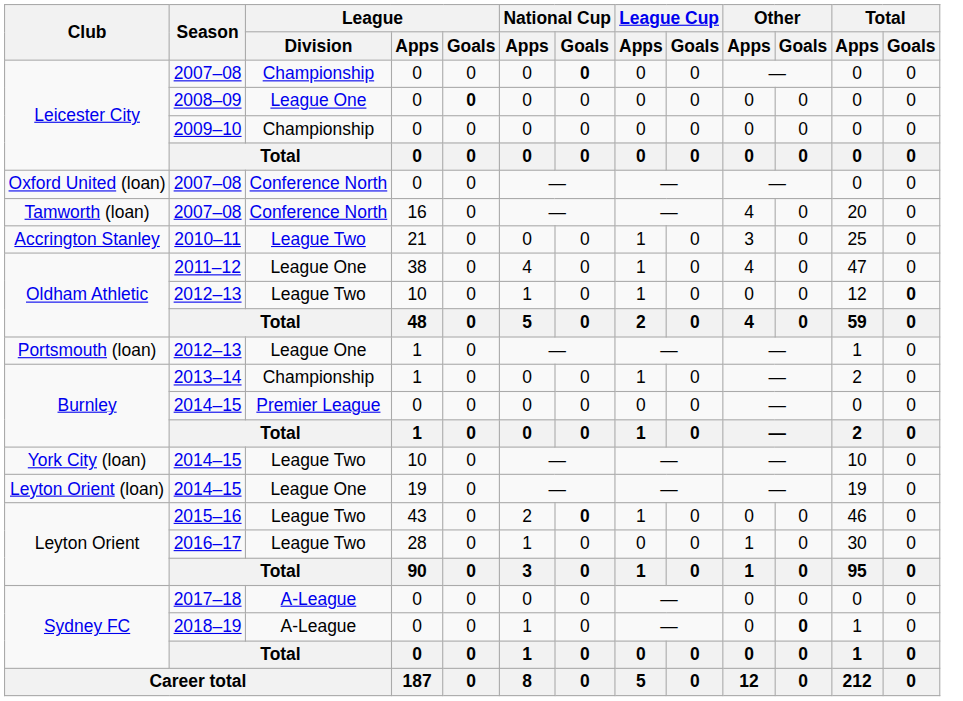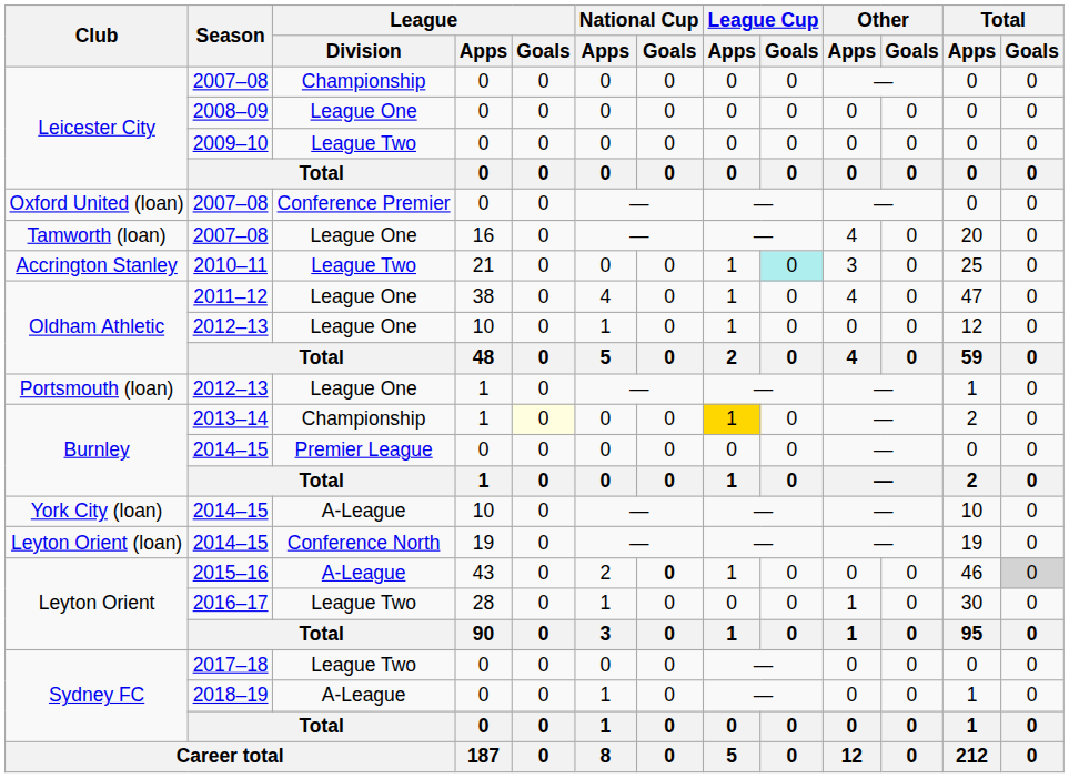 <table class=wikitable style="text-align: center;">
 <tr>
 <th rowspan=2>Club</th>
 <th rowspan=2>Season</th>
 <th colspan=3>League</th>
 <th colspan=2>National Cup</th>
 <th colspan=2><a href='#'>League Cup</a></th>
 <th colspan=2>Other</th>
 <th colspan=2>Total</th>
 </tr>
 <tr>
 <th>Division</th>
 <th>Apps</th>
 <th>Goals</th>
 <th>Apps</th>
 <th>Goals</th>
 <th>Apps</th>
 <th>Goals</th>
 <th>Apps</th>
 <th>Goals</th>
 <th>Apps</th>
 <th>Goals</th>
 </tr>
 <tr>
 <td rowspan=4><a href='#'>Leicester City</a></td>
 <td><a href='#'>2007–08</a></td>
 <td><a href='#'>Championship</a></td>
 <td>0</td>
 <td>0</td>
 <td>0</td>
-<td><strong>0</strong></td>
+<td>0</td>
 <td>0</td>
 <td>0</td>
 <td colspan=2>—</td>
 <td>0</td>
 <td>0</td>
 </tr>
 <tr>
 <td><a href='#'>2008–09</a></td>
 <td><a href='#'>League One</a></td>
 <td>0</td>
-<td><strong>0</strong></td>
+<td>0</td>
 <td>0</td>
 <td>0</td>
 <td>0</td>
 <td>0</td>
 <td>0</td>
 <td>0</td>
 <td>0</td>
 <td>0</td>
 </tr>
 <tr>
 <td><a href='#'>2009–10</a></td>
-<td>Championship</td>
+<td><a href='#'>League Two</a></td>
 <td>0</td>
 <td>0</td>
 <td>0</td>
 <td>0</td>
 <td>0</td>
 <td>0</td>
 <td>0</td>
 <td>0</td>
 <td>0</td>
 <td>0</td>
 </tr>
 <tr>
 <th colspan=2>Total</th>
 <th>0</th>
 <th>0</th>
 <th>0</th>
 <th>0</th>
 <th>0</th>
 <th>0</th>
 <th>0</th>
 <th>0</th>
 <th>0</th>
 <th>0</th>
 </tr>
 <tr>
 <td><a href='#'>Oxford United</a> (loan)</td>
 <td><a href='#'>2007–08</a></td>
-<td><a href='#'>Conference North</a></td>
+<td><a href='#'>Conference Premier</a></td>
 <td>0</td>
 <td>0</td>
 <td colspan=2>—</td>
 <td colspan=2>—</td>
 <td colspan=2>—</td>
 <td>0</td>
 <td>0</td>
 </tr>
 <tr>
 <td><a href='#'>Tamworth</a> (loan)</td>
 <td><a href='#'>2007–08</a></td>
-<td><a href='#'>Conference North</a></td>
+<td>League One</td>
 <td>16</td>
 <td>0</td>
 <td colspan=2>—</td>
 <td colspan=2>—</td>
 <td>4</td>
 <td>0</td>
 <td>20</td>
 <td>0</td>
 </tr>
 <tr>
 <td><a href='#'>Accrington Stanley</a></td>
 <td><a href='#'>2010–11</a></td>
 <td><a href='#'>League Two</a></td>
 <td>21</td>
 <td>0</td>
 <td>0</td>
 <td>0</td>
 <td>1</td>
-<td>0</td>
+<td style="background: paleturquoise;">0</td>
 <td>3</td>
 <td>0</td>
 <td>25</td>
 <td>0</td>
 </tr>
 <tr>
 <td rowspan=3><a href='#'>Oldham Athletic</a></td>
 <td><a href='#'>2011–12</a></td>
 <td>League One</td>
 <td>38</td>
 <td>0</td>
 <td>4</td>
 <td>0</td>
 <td>1</td>
 <td>0</td>
 <td>4</td>
 <td>0</td>
 <td>47</td>
 <td>0</td>
 </tr>
 <tr>
 <td><a href='#'>2012–13</a></td>
-<td>League Two</td>
+<td>League One</td>
 <td>10</td>
 <td>0</td>
 <td>1</td>
 <td>0</td>
 <td>1</td>
 <td>0</td>
 <td>0</td>
 <td>0</td>
 <td>12</td>
-<td><strong>0</strong></td>
+<td>0</td>
 </tr>
 <tr>
 <th colspan=2>Total</th>
 <th>48</th>
 <th>0</th>
 <th>5</th>
 <th>0</th>
 <th>2</th>
 <th>0</th>
 <th>4</th>
 <th>0</th>
 <th>59</th>
 <th>0</th>
 </tr>
 <tr>
 <td><a href='#'>Portsmouth</a> (loan)</td>
 <td><a href='#'>2012–13</a></td>
 <td>League One</td>
 <td>1</td>
 <td>0</td>
 <td colspan=2>—</td>
 <td colspan=2>—</td>
 <td colspan=2>—</td>
 <td>1</td>
 <td>0</td>
 </tr>
 <tr>
 <td rowspan=3><a href='#'>Burnley</a></td>
 <td><a href='#'>2013–14</a></td>
 <td>Championship</td>
 <td>1</td>
+<td style="background: lightyellow;">0</td>
 <td>0</td>
 <td>0</td>
-<td>0</td>
-<td>1</td>
+<td style="background: gold;">1</td>
 <td>0</td>
 <td colspan=2>—</td>
 <td>2</td>
 <td>0</td>
 </tr>
 <tr>
 <td><a href='#'>2014–15</a></td>
 <td><a href='#'>Premier League</a></td>
 <td>0</td>
 <td>0</td>
 <td>0</td>
 <td>0</td>
 <td>0</td>
 <td>0</td>
 <td colspan=2>—</td>
 <td>0</td>
 <td>0</td>
 </tr>
 <tr>
 <th colspan=2>Total</th>
 <th>1</th>
 <th>0</th>
 <th>0</th>
 <th>0</th>
 <th>1</th>
 <th>0</th>
 <th colspan=2>—</th>
 <th>2</th>
 <th>0</th>
 </tr>
 <tr>
 <td><a href='#'>York City</a> (loan)</td>
 <td><a href='#'>2014–15</a></td>
-<td>League Two</td>
+<td>A-League</td>
 <td>10</td>
 <td>0</td>
 <td colspan=2>—</td>
 <td colspan=2>—</td>
 <td colspan=2>—</td>
 <td>10</td>
 <td>0</td>
 </tr>
 <tr>
 <td><a href='#'>Leyton Orient</a> (loan)</td>
 <td><a href='#'>2014–15</a></td>
-<td>League One</td>
+<td><a href='#'>Conference North</a></td>
 <td>19</td>
 <td>0</td>
 <td colspan=2>—</td>
 <td colspan=2>—</td>
 <td colspan=2>—</td>
 <td>19</td>
 <td>0</td>
 </tr>
 <tr>
 <td rowspan=3>Leyton Orient</td>
 <td><a href='#'>2015–16</a></td>
-<td>League Two</td>
+<td><a href='#'>A-League</a></td>
 <td>43</td>
 <td>0</td>
 <td>2</td>
 <td><strong>0</strong></td>
 <td>1</td>
 <td>0</td>
 <td>0</td>
 <td>0</td>
 <td>46</td>
-<td>0</td>
+<td style="background: lightgrey;">0</td>
 </tr>
 <tr>
 <td><a href='#'>2016–17</a></td>
 <td>League Two</td>
 <td>28</td>
 <td>0</td>
 <td>1</td>
 <td>0</td>
 <td>0</td>
 <td>0</td>
 <td>1</td>
 <td>0</td>
 <td>30</td>
 <td>0</td>
 </tr>
 <tr>
 <th colspan=2>Total</th>
 <th>90</th>
 <th>0</th>
 <th>3</th>
 <th>0</th>
 <th>1</th>
 <th>0</th>
 <th>1</th>
 <th>0</th>
 <th>95</th>
 <th>0</th>
 </tr>
 <tr>
 <td rowspan=3><a href='#'>Sydney FC</a></td>
 <td><a href='#'>2017–18</a></td>
-<td><a href='#'>A-League</a></td>
+<td>League Two</td>
 <td>0</td>
 <td>0</td>
 <td>0</td>
 <td>0</td>
 <td colspan=2>—</td>
 <td>0</td>
 <td>0</td>
 <td>0</td>
 <td>0</td>
 </tr>
 <tr>
 <td><a href='#'>2018–19</a></td>
 <td>A-League</td>
 <td>0</td>
 <td>0</td>
 <td>1</td>
 <td>0</td>
 <td colspan=2>—</td>
 <td>0</td>
-<td><strong>0</strong></td>
+<td>0</td>
 <td>1</td>
 <td>0</td>
 </tr>
 <tr>
 <th colspan=2>Total</th>
 <th>0</th>
 <th>0</th>
 <th>1</th>
 <th>0</th>
 <th>0</th>
 <th>0</th>
 <th>0</th>
 <th>0</th>
 <th>1</th>
 <th>0</th>
 </tr>
 <tr>
 <th colspan=3>Career total</th>
 <th>187</th>
 <th>0</th>
 <th>8</th>
 <th>0</th>
 <th>5</th>
 <th>0</th>
 <th>12</th>
 <th>0</th>
 <th>212</th>
 <th>0</th>
 </tr>
 </table>
